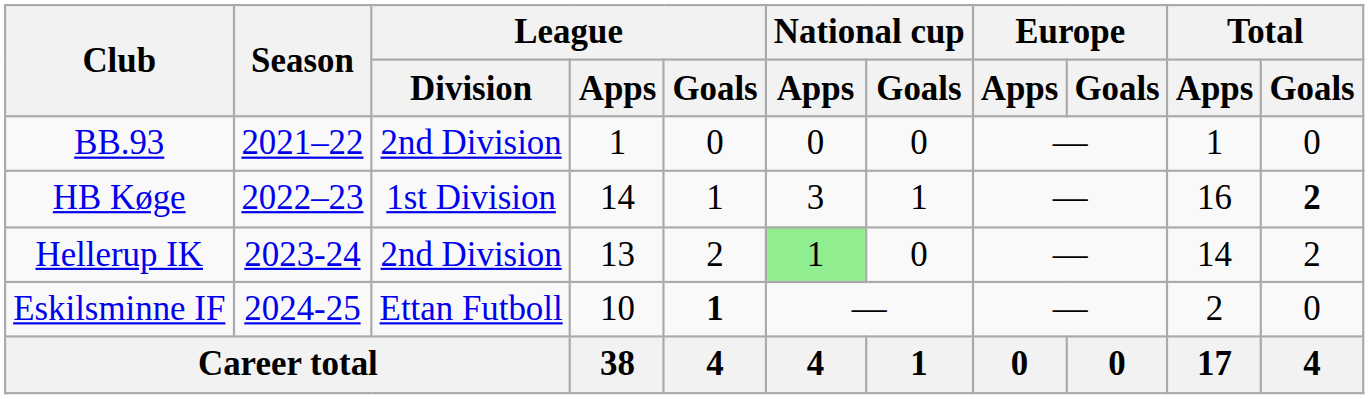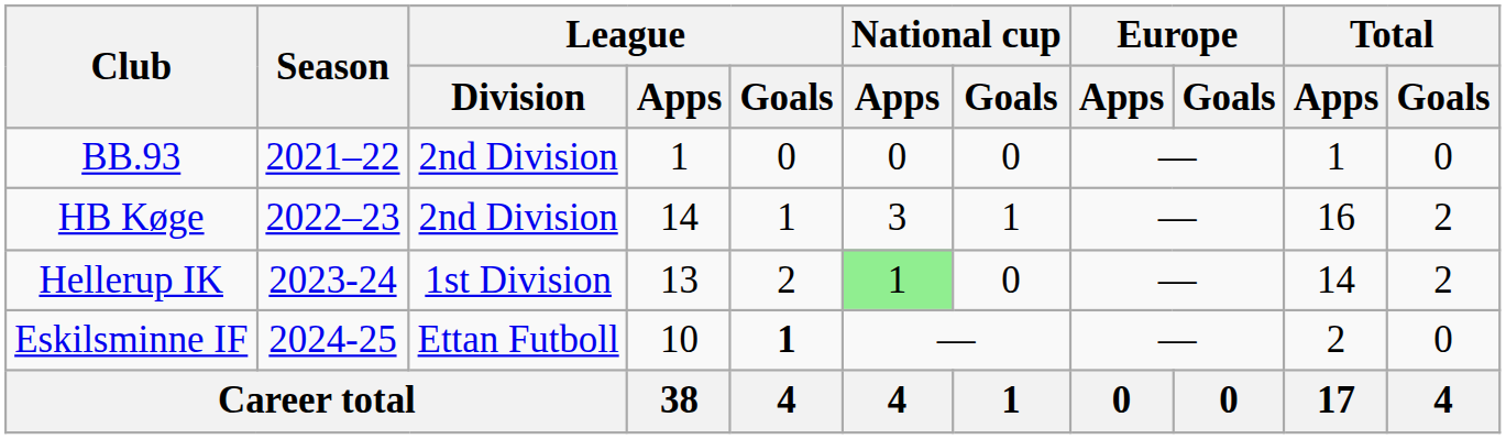 <table class="wikitable" style="text-align: center">
 <tr>
 <th rowspan="2">Club</th>
 <th rowspan="2">Season</th>
 <th colspan="3">League</th>
 <th colspan="2">National cup</th>
 <th colspan="2">Europe</th>
 <th colspan="3">Total</th>
 </tr>
 <tr>
 <th>Division</th>
 <th>Apps</th>
 <th>Goals</th>
 <th>Apps</th>
 <th>Goals</th>
 <th>Apps</th>
 <th>Goals</th>
 <th>Apps</th>
 <th>Goals</th>
 </tr>
 <tr>
 <td><a href='#'>BB.93</a></td>
 <td><a href='#'>2021–22</a></td>
 <td><a href='#'>2nd Division</a></td>
 <td>1</td>
 <td>0</td>
 <td>0</td>
 <td>0</td>
 <td colspan="2">—</td>
 <td>1</td>
 <td>0</td>
 </tr>
 <tr>
 <td><a href='#'>HB Køge</a></td>
 <td><a href='#'>2022–23</a></td>
-<td><a href='#'>1st Division</a></td>
+<td><a href='#'>2nd Division</a></td>
 <td>14</td>
 <td>1</td>
 <td>3</td>
 <td>1</td>
 <td colspan="2">—</td>
 <td>16</td>
-<td><strong>2</strong></td>
+<td>2</td>
 </tr>
 <tr>
 <td><a href='#'>Hellerup IK</a></td>
 <td><a href='#'>2023-24</a></td>
-<td><a href='#'>2nd Division</a></td>
+<td><a href='#'>1st Division</a></td>
 <td>13</td>
 <td>2</td>
 <td style="background: lightgreen;">1</td>
 <td>0</td>
 <td colspan="2">—</td>
 <td>14</td>
 <td>2</td>
 </tr>
 <tr>
 <td><a href='#'>Eskilsminne IF</a></td>
 <td><a href='#'>2024-25</a></td>
 <td><a href='#'>Ettan Futboll</a></td>
 <td>10</td>
 <td><strong>1</strong></td>
 <td colspan="2">—</td>
 <td colspan="2">—</td>
 <td>2</td>
 <td>0</td>
 </tr>
 <tr>
 <th colspan="3">Career total</th>
 <th>38</th>
 <th>4</th>
 <th>4</th>
 <th>1</th>
 <th>0</th>
 <th>0</th>
 <th>17</th>
 <th>4</th>
 </tr>
 </table>
